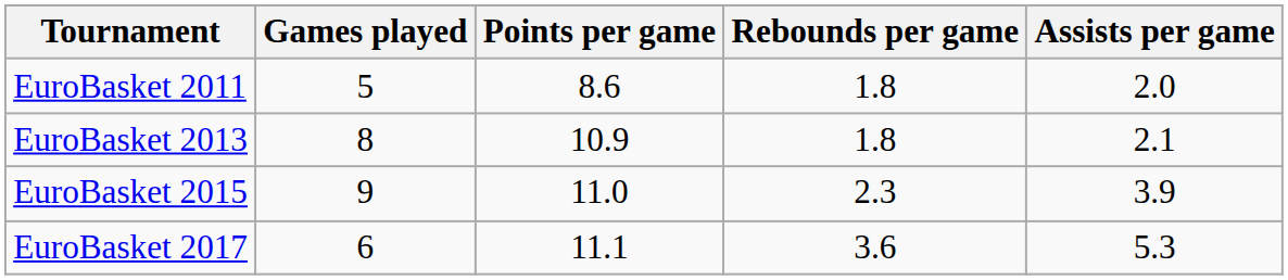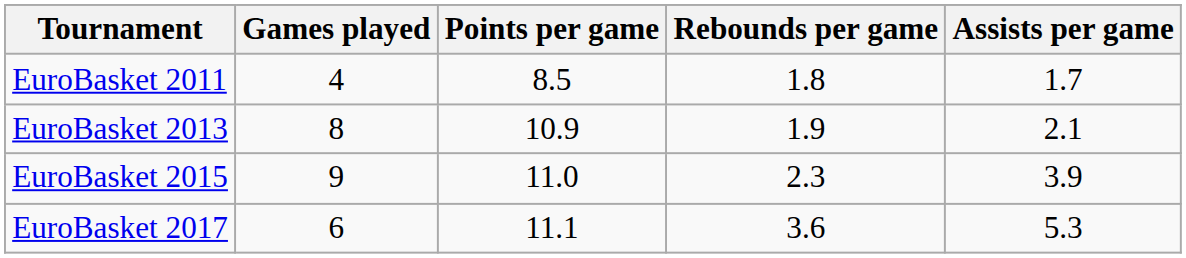 <table class="wikitable">
 <tr>
 <th>Tournament</th>
 <th>Games played</th>
 <th>Points per game</th>
 <th>Rebounds per game</th>
 <th>Assists per game</th>
 </tr>
 <tr>
 <td><a href='#'>EuroBasket 2011</a></td>
-<td align="center">5</td>
-<td align="center">8.6</td>
+<td align="center">4</td>
+<td align="center">8.5</td>
 <td align="center">1.8</td>
-<td align="center">2.0</td>
+<td align="center">1.7</td>
 </tr>
 <tr>
 <td><a href='#'>EuroBasket 2013</a></td>
 <td align="center">8</td>
 <td align="center">10.9</td>
-<td align="center">1.8</td>
+<td align="center">1.9</td>
 <td align="center">2.1</td>
 </tr>
 <tr>
 <td><a href='#'>EuroBasket 2015</a></td>
 <td align="center">9</td>
 <td align="center">11.0</td>
 <td align="center">2.3</td>
 <td align="center">3.9</td>
 </tr>
 <tr>
 <td><a href='#'>EuroBasket 2017</a></td>
 <td align="center">6</td>
 <td align="center">11.1</td>
 <td align="center">3.6</td>
 <td align="center">5.3</td>
 </tr>
 </table>
